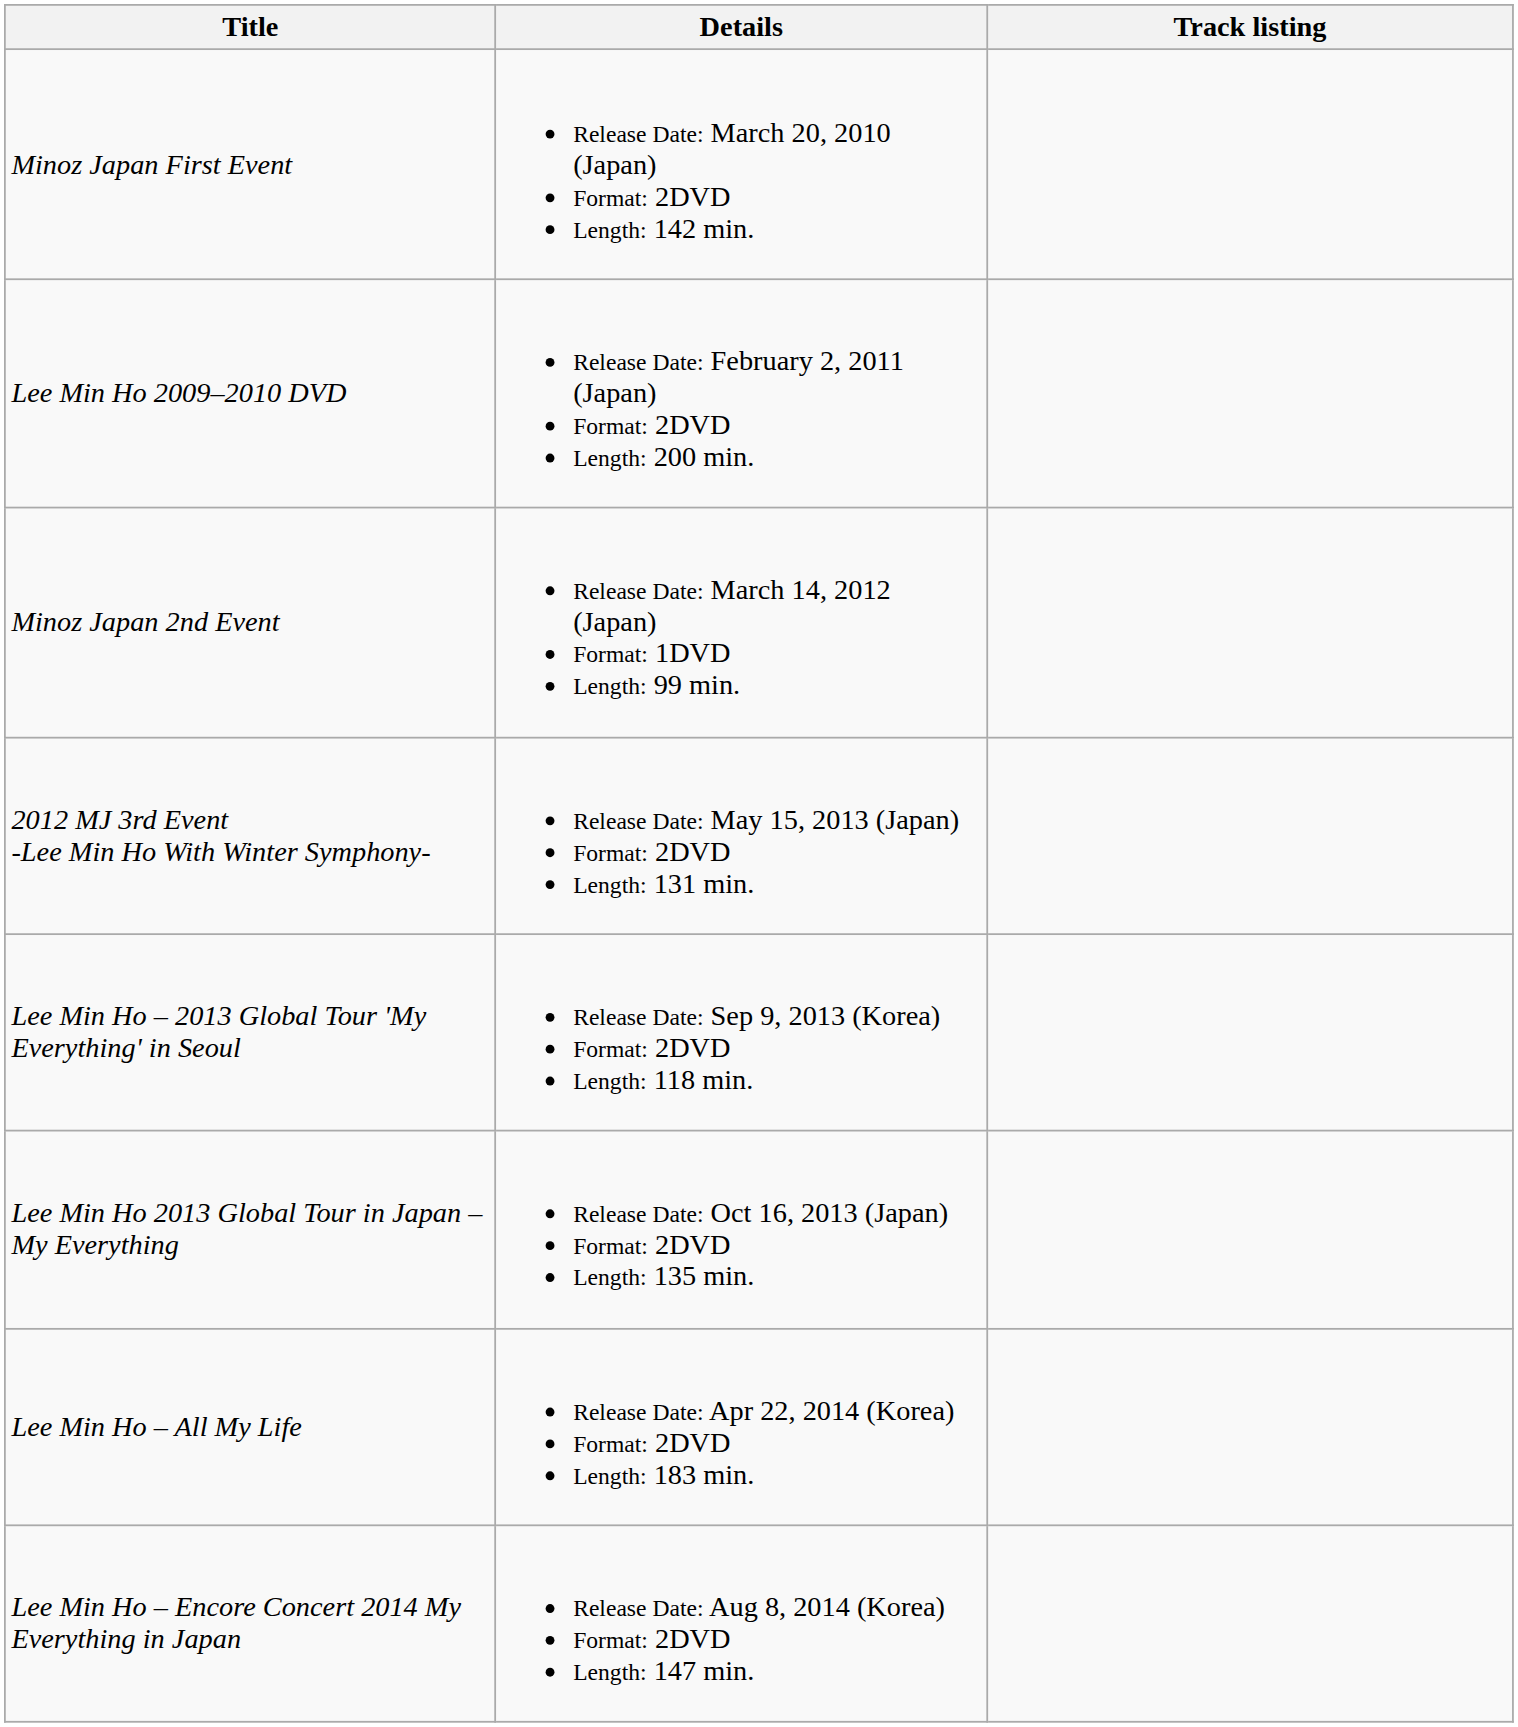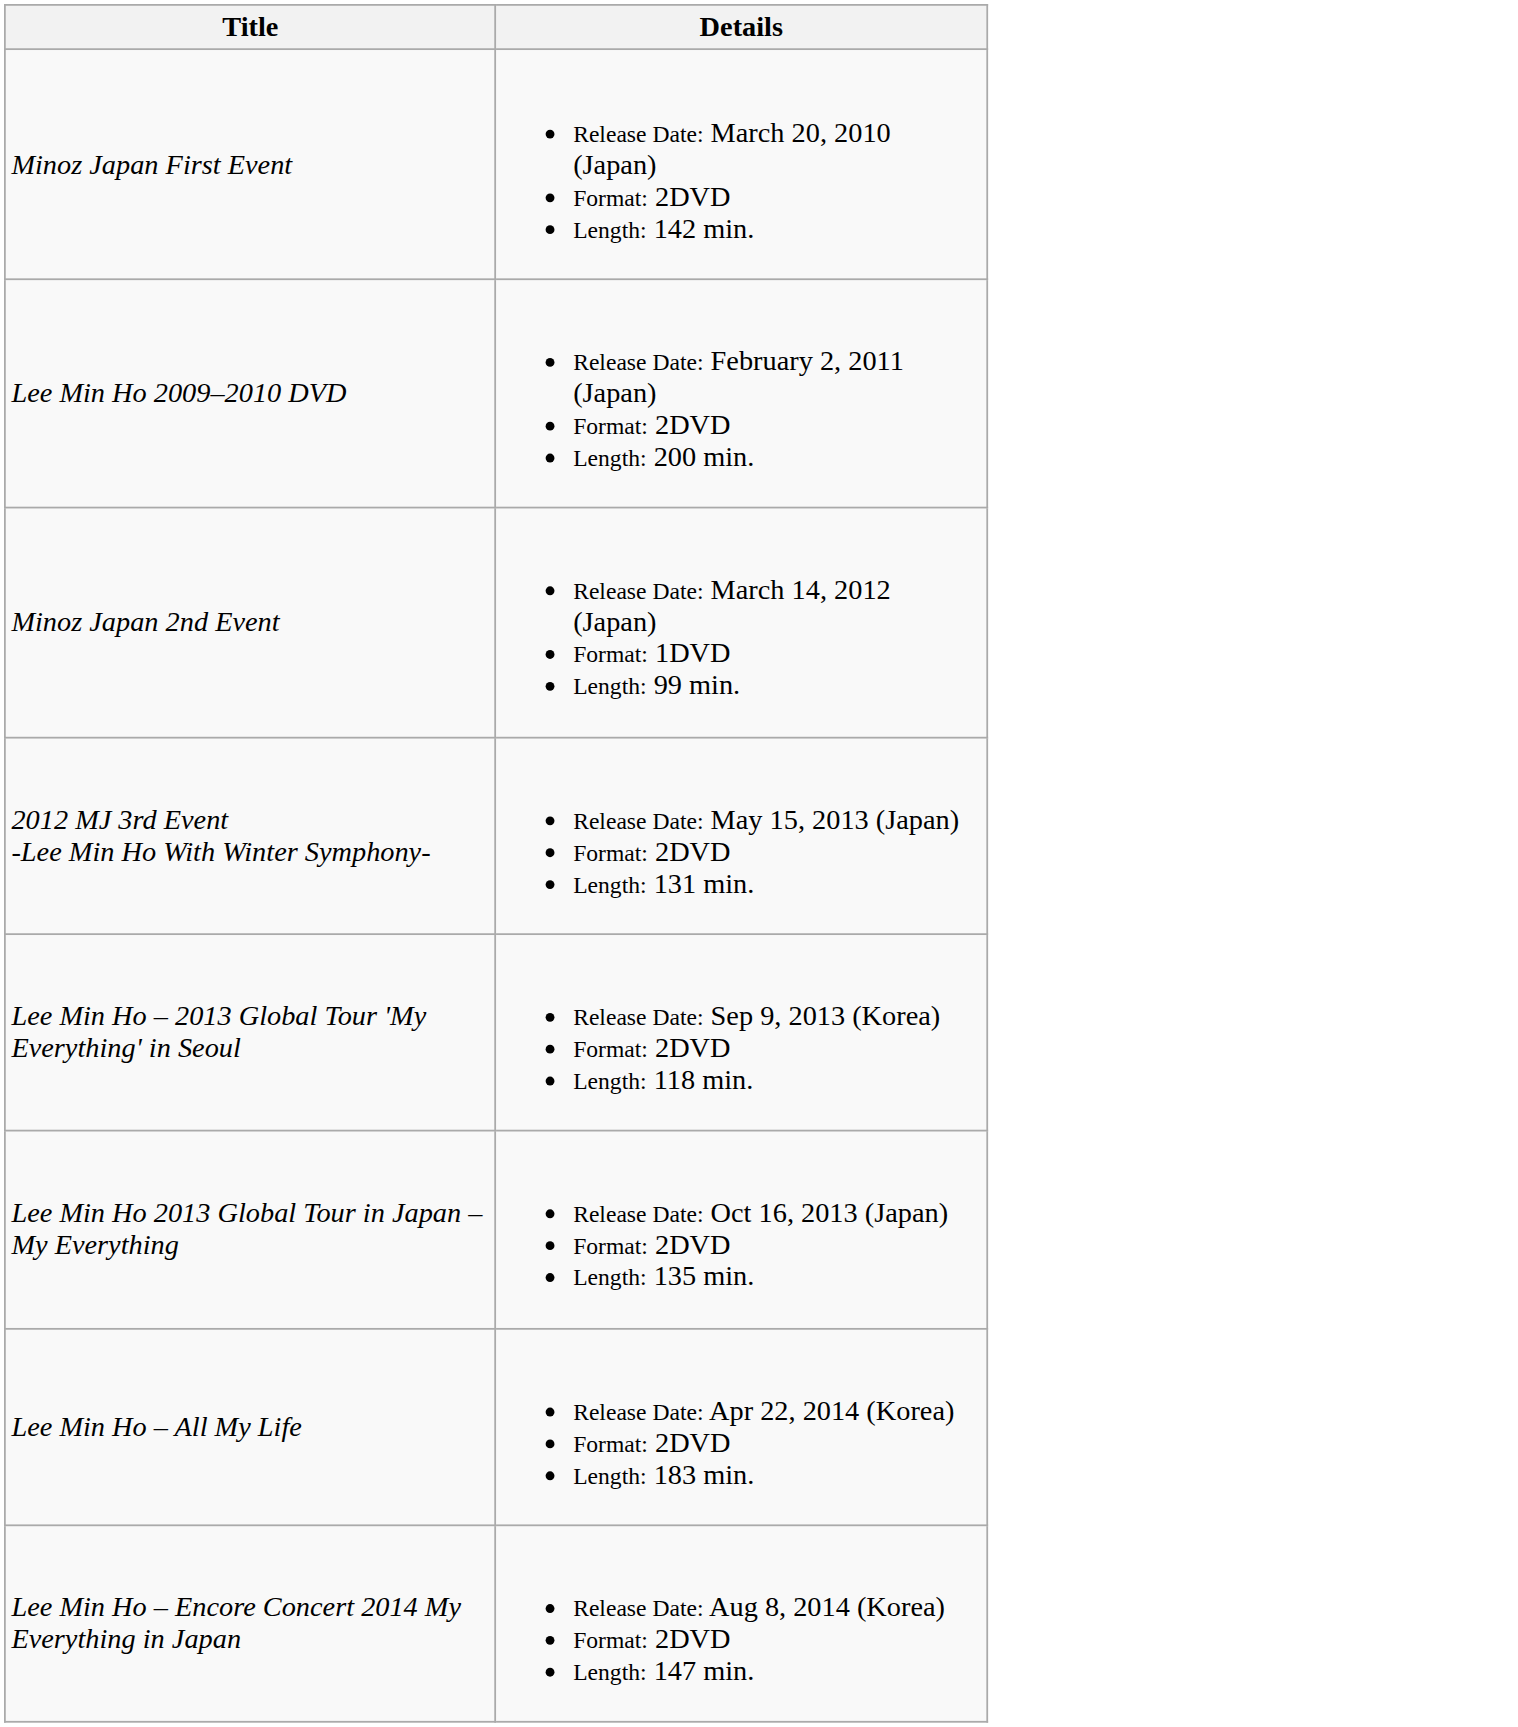 <table class="wikitable" border="1">
 <tr>
 <th style="width:270px;">Title</th>
 <th style="width:270px;" class="unsortable">Details</th>
-<th style="width:290px;" class="unsortable">Track listing</th>
 </tr>
 <tr>
 <td><em>Minoz Japan First Event</em></td>
 <td><br><ul><li><small>Release Date:</small> March 20, 2010 (Japan)</li><li><small>Format:</small> 2DVD</li><li><small>Length:</small> 142 min.</li></ul></td>
-<td style="font-size: 85%;"></td>
 </tr>
 <tr>
 <td><em>Lee Min Ho 2009–2010 DVD</em></td>
 <td><br><ul><li><small>Release Date:</small> February 2, 2011 (Japan)</li><li><small>Format:</small> 2DVD</li><li><small>Length:</small> 200 min.</li></ul></td>
-<td style="font-size: 85%;"></td>
 </tr>
 <tr>
 <td><em>Minoz Japan 2nd Event</em></td>
 <td><br><ul><li><small>Release Date:</small> March 14, 2012 (Japan)</li><li><small>Format:</small> 1DVD</li><li><small>Length:</small> 99 min.</li></ul></td>
-<td style="font-size: 85%;"></td>
 </tr>
 <tr>
 <td><em>2012 MJ 3rd Event<br>-Lee Min Ho With Winter Symphony-</em></td>
 <td><br><ul><li><small>Release Date:</small> May 15, 2013 (Japan)</li><li><small>Format:</small> 2DVD</li><li><small>Length:</small> 131 min.</li></ul></td>
-<td style="font-size: 85%;"></td>
 </tr>
 <tr>
 <td><em>Lee Min Ho – 2013 Global Tour 'My Everything' in Seoul</em></td>
 <td><br><ul><li><small>Release Date:</small> Sep 9, 2013 (Korea)</li><li><small>Format:</small> 2DVD</li><li><small>Length:</small> 118 min.</li></ul></td>
-<td style="font-size: 85%;"></td>
 </tr>
 <tr>
 <td><em>Lee Min Ho 2013 Global Tour in Japan – My Everything</em></td>
 <td><br><ul><li><small>Release Date:</small> Oct 16, 2013 (Japan)</li><li><small>Format:</small> 2DVD</li><li><small>Length:</small> 135 min.</li></ul></td>
-<td style="font-size: 85%;"></td>
 </tr>
 <tr>
 <td><em>Lee Min Ho – All My Life</em></td>
 <td><br><ul><li><small>Release Date:</small> Apr 22, 2014 (Korea)</li><li><small>Format:</small> 2DVD</li><li><small>Length:</small> 183 min.</li></ul></td>
-<td style="font-size: 85%;"></td>
 </tr>
 <tr>
 <td><em>Lee Min Ho – Encore Concert 2014 My Everything in Japan</em></td>
 <td><br><ul><li><small>Release Date:</small> Aug 8, 2014 (Korea)</li><li><small>Format:</small> 2DVD</li><li><small>Length:</small> 147 min.</li></ul></td>
-<td style="font-size: 85%;"></td>
 </tr>
 </table>
